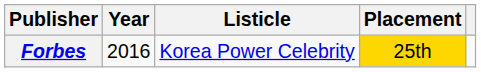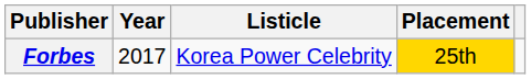 <table class="wikitable plainrowheaders" style="margin-right: 0;">
 <tr>
 <th scope="col">Publisher</th>
 <th scope="col">Year</th>
 <th scope="col">Listicle</th>
 <th scope="col">Placement</th>
 <th scope="col" class="unsortable"></th>
 </tr>
 <tr>
 <th scope="row"><em><a href='#'>Forbes</a></em></th>
-<td>2016</td>
+<td>2017</td>
 <td><a href='#'>Korea Power Celebrity</a></td>
 <td style="background: gold; text-align:center;">25th</td>
 <td style="text-align:center;"></td>
 </tr>
 </table>
